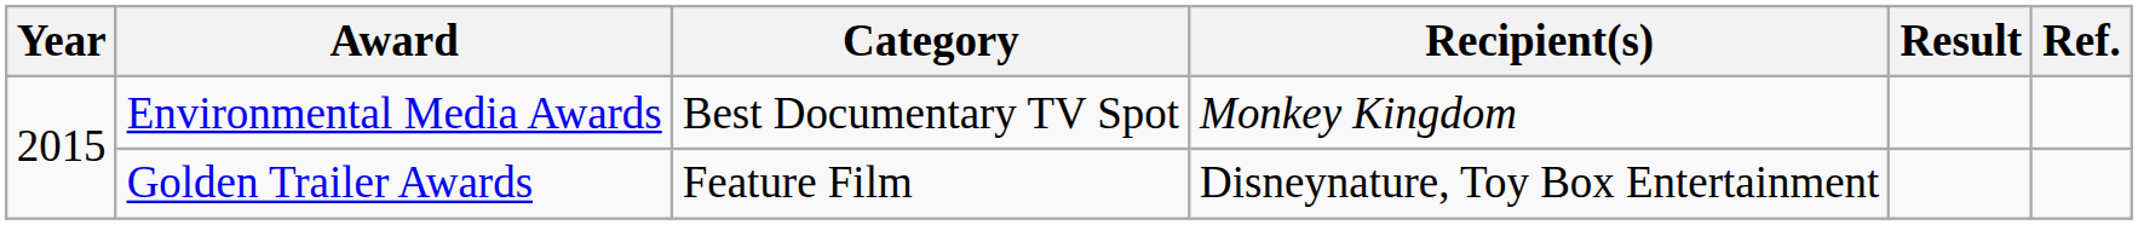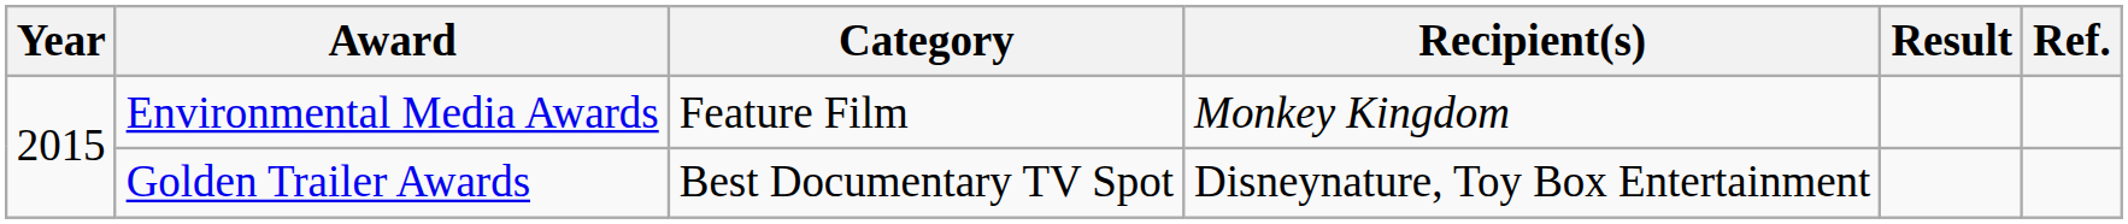 <table class="wikitable">
 <tr>
 <th>Year</th>
 <th>Award</th>
 <th>Category</th>
 <th>Recipient(s)</th>
 <th>Result</th>
 <th>Ref.</th>
 </tr>
 <tr>
 <td rowspan="2">2015</td>
 <td><a href='#'>Environmental Media Awards</a></td>
-<td>Best Documentary TV Spot</td>
+<td>Feature Film</td>
 <td><em>Monkey Kingdom</em></td>
 <td></td>
 <td style="text-align:center;"></td>
 </tr>
 <tr>
 <td><a href='#'>Golden Trailer Awards</a></td>
-<td>Feature Film</td>
+<td>Best Documentary TV Spot</td>
 <td>Disneynature, Toy Box Entertainment</td>
 <td></td>
 <td style="text-align:center;"></td>
 </tr>
 </table>
